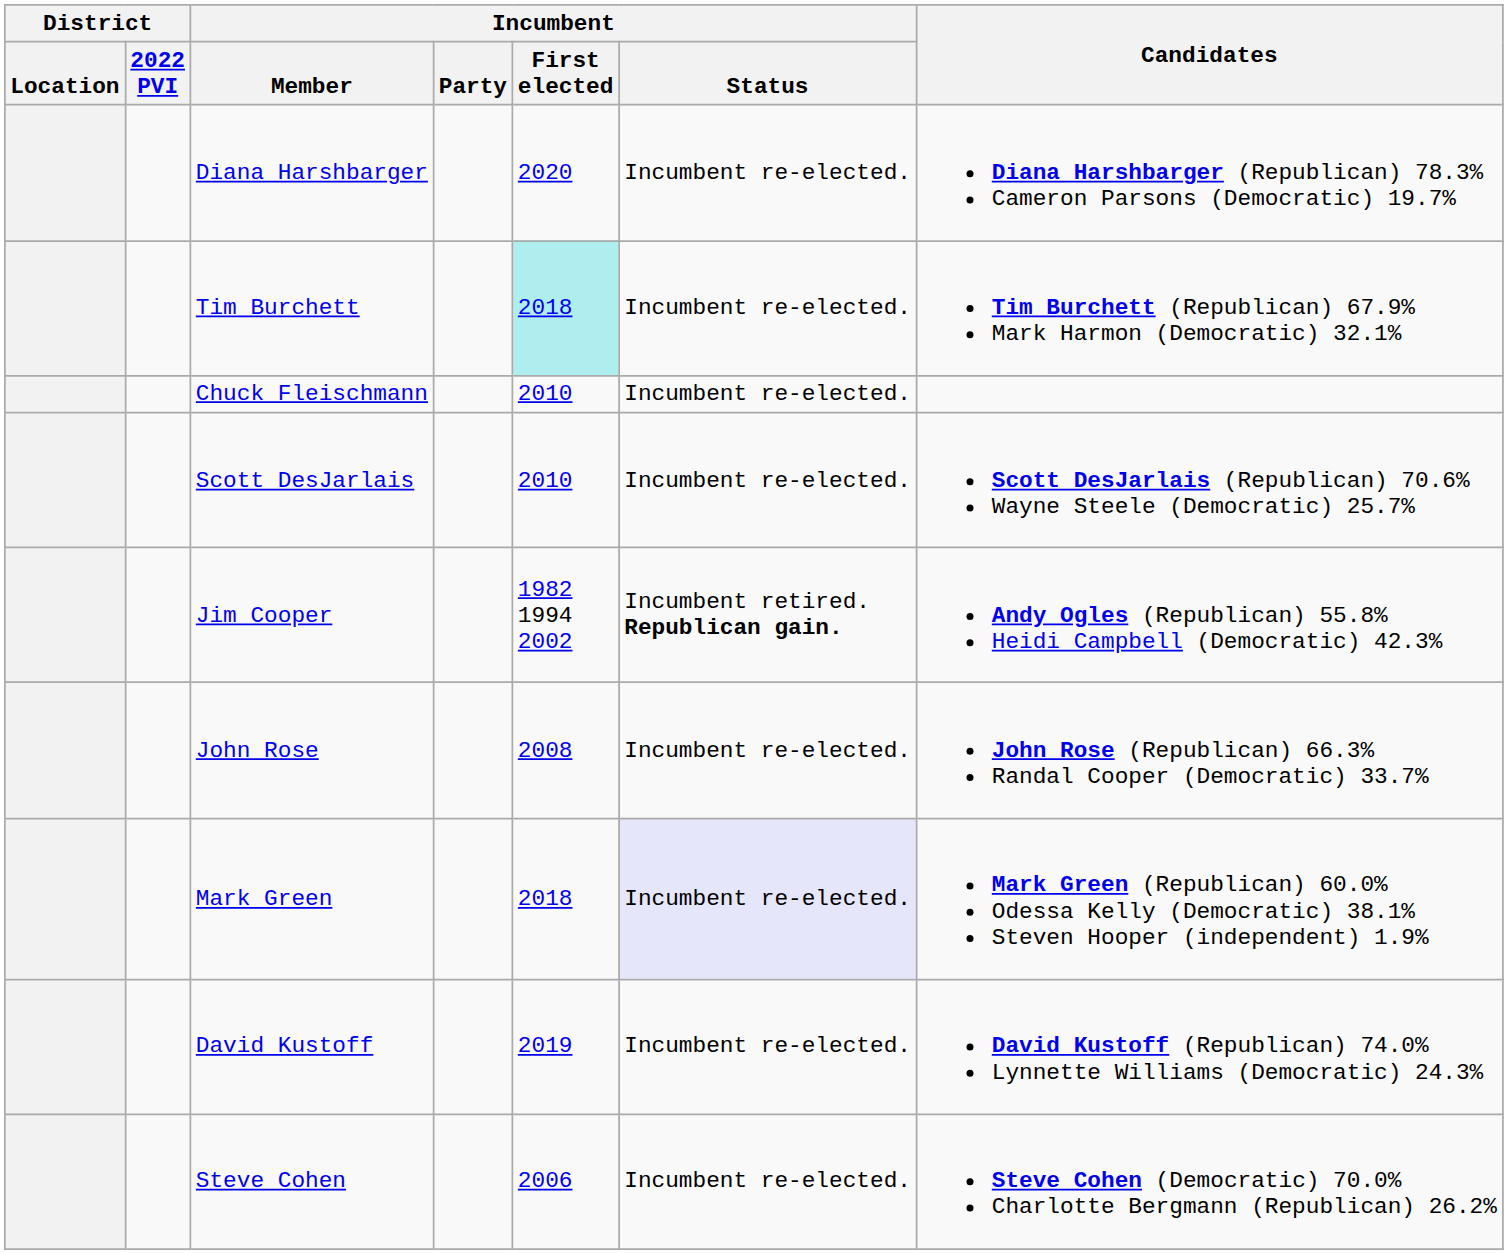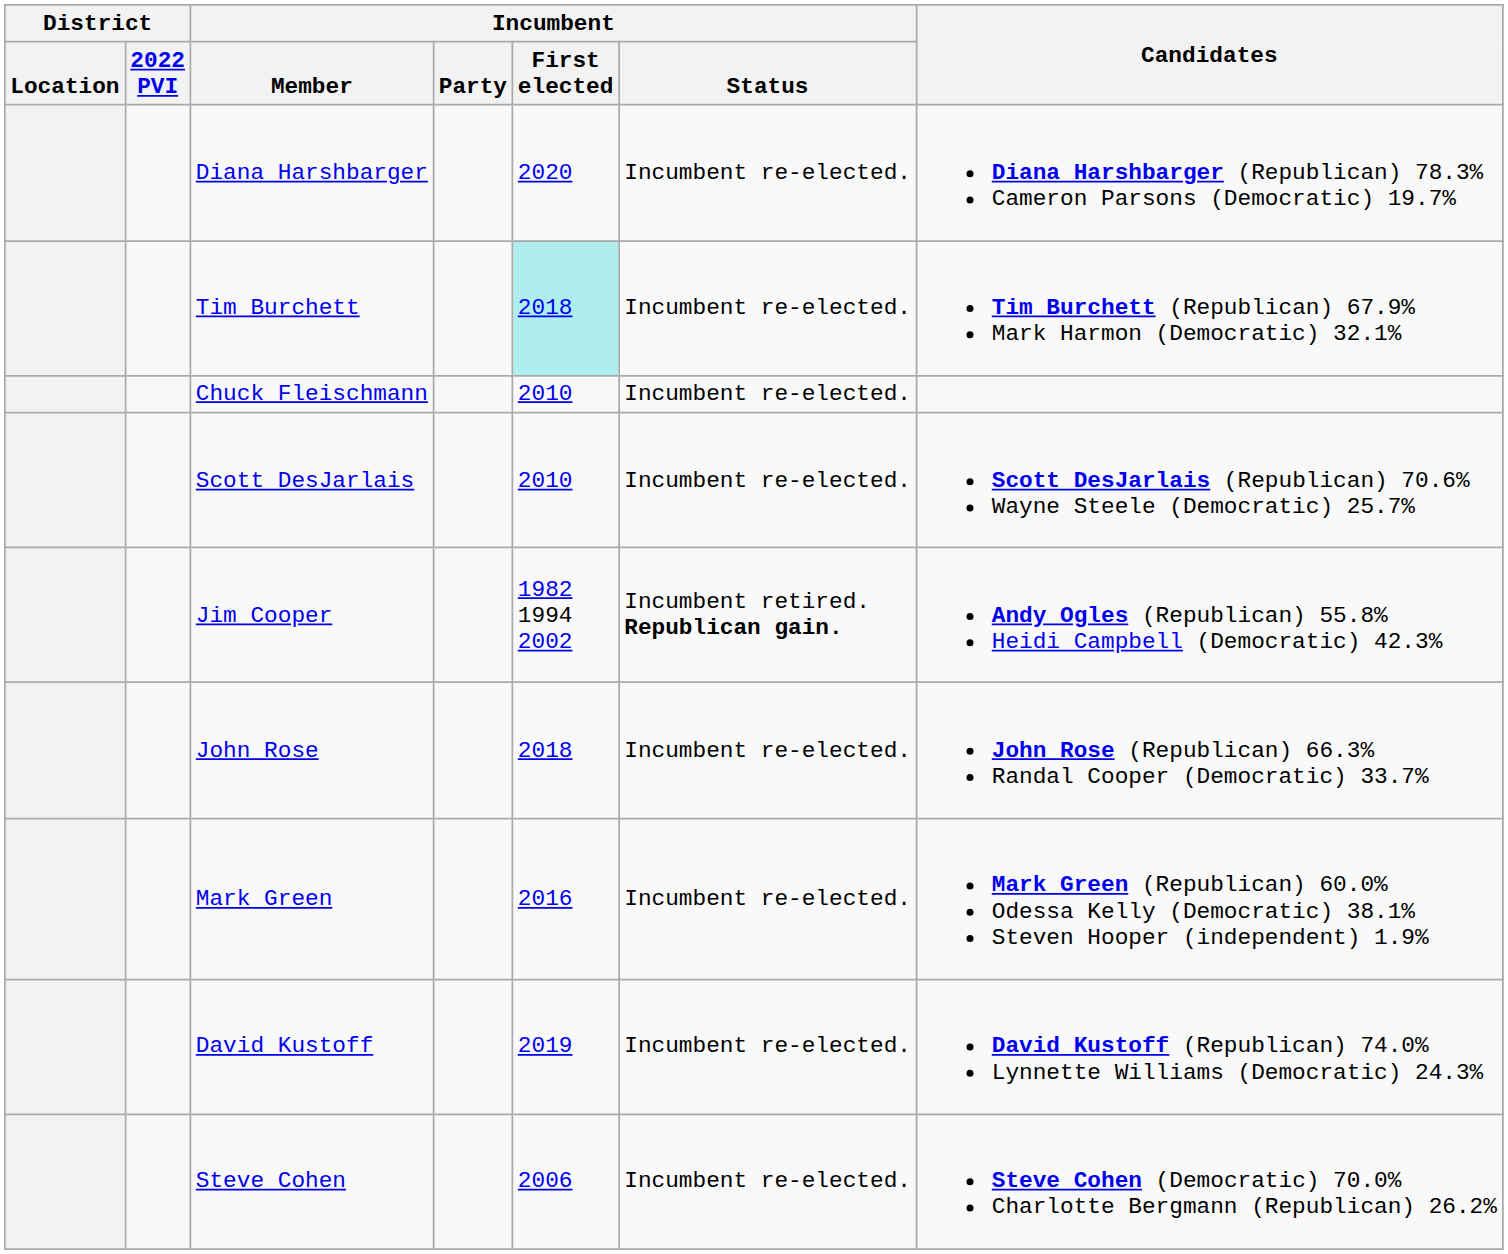 <table class="wikitable sortable">
 <tr>
 <th colspan=2>District</th>
 <th colspan=4>Incumbent</th>
 <th rowspan=2 class="unsortable">Candidates</th>
 </tr>
 <tr valign=bottom>
 <th>Location</th>
 <th><a href='#'>2022<br>PVI</a></th>
 <th>Member</th>
 <th>Party</th>
 <th>First<br>elected</th>
 <th>Status</th>
 </tr>
 <tr>
 <th></th>
 <td></td>
 <td><a href='#'>Diana Harshbarger</a></td>
 <td></td>
 <td><a href='#'>2020</a></td>
 <td>Incumbent re-elected.</td>
 <td nowrap><br><ul><li> <strong><a href='#'>Diana Harshbarger</a></strong> (Republican) 78.3%</li><li>Cameron Parsons (Democratic) 19.7%</li></ul></td>
 </tr>
 <tr>
 <th></th>
 <td></td>
 <td><a href='#'>Tim Burchett</a></td>
 <td></td>
 <td style="background: paleturquoise;"><a href='#'>2018</a></td>
 <td>Incumbent re-elected.</td>
 <td nowrap><br><ul><li> <strong><a href='#'>Tim Burchett</a></strong> (Republican) 67.9%</li><li>Mark Harmon (Democratic) 32.1%</li></ul></td>
 </tr>
 <tr>
 <th></th>
 <td></td>
 <td><a href='#'>Chuck Fleischmann</a></td>
 <td></td>
 <td><a href='#'>2010</a></td>
 <td>Incumbent re-elected.</td>
 <td nowrap></td>
 </tr>
 <tr>
 <th></th>
 <td></td>
 <td><a href='#'>Scott DesJarlais</a></td>
 <td></td>
 <td><a href='#'>2010</a></td>
 <td>Incumbent re-elected.</td>
 <td nowrap><br><ul><li> <strong><a href='#'>Scott DesJarlais</a></strong> (Republican) 70.6%</li><li>Wayne Steele (Democratic) 25.7%</li></ul></td>
 </tr>
 <tr>
 <th></th>
 <td></td>
 <td><a href='#'>Jim Cooper</a></td>
 <td></td>
 <td><a href='#'>1982</a><br>1994 <br><a href='#'>2002</a></td>
 <td>Incumbent retired.<br><strong>Republican gain.</strong></td>
 <td nowrap><br><ul><li> <strong><a href='#'>Andy Ogles</a></strong> (Republican) 55.8%</li><li><a href='#'>Heidi Campbell</a> (Democratic) 42.3%</li></ul></td>
 </tr>
 <tr>
 <th></th>
 <td></td>
 <td><a href='#'>John Rose</a></td>
 <td></td>
-<td><a href='#'>2008</a></td>
+<td><a href='#'>2018</a></td>
 <td>Incumbent re-elected.</td>
 <td nowrap><br><ul><li> <strong><a href='#'>John Rose</a></strong> (Republican) 66.3%</li><li>Randal Cooper (Democratic) 33.7%</li></ul></td>
 </tr>
 <tr>
 <th></th>
 <td></td>
 <td><a href='#'>Mark Green</a></td>
 <td></td>
-<td><a href='#'>2018</a></td>
-<td style="background: lavender;">Incumbent re-elected.</td>
+<td><a href='#'>2016</a></td>
+<td>Incumbent re-elected.</td>
 <td nowrap><br><ul><li> <strong><a href='#'>Mark Green</a></strong> (Republican) 60.0%</li><li>Odessa Kelly (Democratic) 38.1%</li><li>Steven Hooper (independent) 1.9%</li></ul></td>
 </tr>
 <tr>
 <th></th>
 <td></td>
 <td><a href='#'>David Kustoff</a></td>
 <td></td>
 <td><a href='#'>2019</a></td>
 <td>Incumbent re-elected.</td>
 <td nowrap><br><ul><li> <strong><a href='#'>David Kustoff</a></strong> (Republican) 74.0%</li><li>Lynnette Williams (Democratic) 24.3%</li></ul></td>
 </tr>
 <tr>
 <th></th>
 <td></td>
 <td><a href='#'>Steve Cohen</a></td>
 <td></td>
 <td><a href='#'>2006</a></td>
 <td>Incumbent re-elected.</td>
 <td nowrap><br><ul><li> <strong><a href='#'>Steve Cohen</a></strong> (Democratic) 70.0%</li><li>Charlotte Bergmann (Republican) 26.2%</li></ul></td>
 </tr>
 </table>
